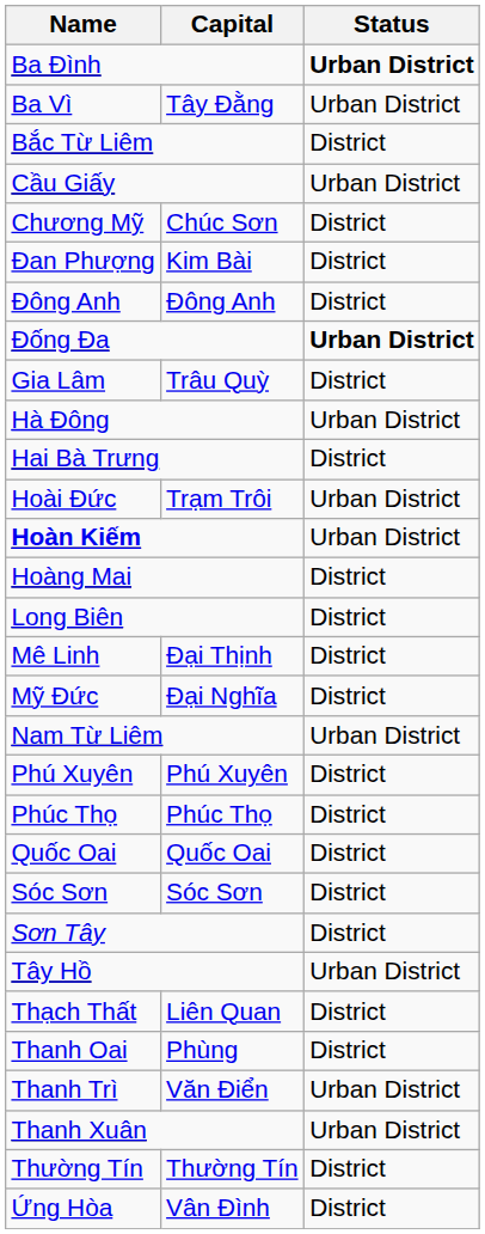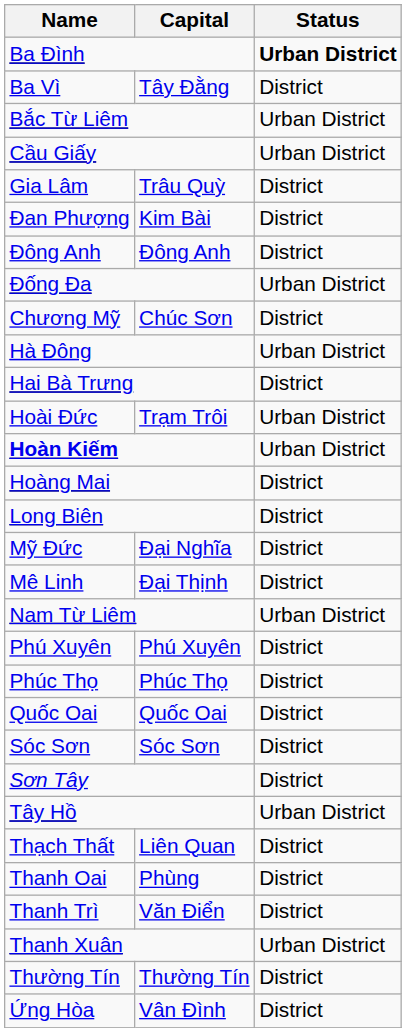 <table class="wikitable sortable">
 <tr>
 <th>Name</th>
 <th>Capital</th>
 <th>Status</th>
 </tr>
 <tr>
 <td colspan="2"><u><a href='#'>Ba Đình</a></u></td>
 <td><strong>Urban District</strong></td>
 </tr>
 <tr>
 <td><a href='#'>Ba Vì</a></td>
 <td><a href='#'>Tây Đằng</a></td>
-<td>Urban District</td>
+<td>District</td>
 </tr>
 <tr>
 <td colspan="2"><u><a href='#'>Bắc Từ Liêm</a></u></td>
-<td>District</td>
+<td>Urban District</td>
 </tr>
 <tr>
 <td colspan="2"><u><a href='#'>Cầu Giấy</a></u></td>
 <td>Urban District</td>
 </tr>
 <tr>
-<td><a href='#'>Chương Mỹ</a></td>
-<td><a href='#'>Chúc Sơn</a></td>
+<td><a href='#'>Gia Lâm</a></td>
+<td><a href='#'>Trâu Quỳ</a></td>
 <td>District</td>
 </tr>
 <tr>
 <td><a href='#'>Đan Phượng</a></td>
 <td><a href='#'>Kim Bài</a></td>
 <td>District</td>
 </tr>
 <tr>
 <td><a href='#'>Đông Anh</a></td>
 <td><a href='#'>Đông Anh</a></td>
 <td>District</td>
 </tr>
 <tr>
 <td colspan="2"><u><a href='#'>Đống Đa</a></u></td>
-<td><strong>Urban District</strong></td>
+<td>Urban District</td>
 </tr>
 <tr>
-<td><a href='#'>Gia Lâm</a></td>
-<td><a href='#'>Trâu Quỳ</a></td>
+<td><a href='#'>Chương Mỹ</a></td>
+<td><a href='#'>Chúc Sơn</a></td>
 <td>District</td>
 </tr>
 <tr>
 <td colspan="2"><a href='#'><u>Hà Đông</u></a></td>
 <td>Urban District</td>
 </tr>
 <tr>
 <td colspan="2"><u><a href='#'>Hai Bà Trưng</a></u></td>
 <td>District</td>
 </tr>
 <tr>
 <td><a href='#'>Hoài Đức</a></td>
 <td><a href='#'>Trạm Trôi</a></td>
 <td>Urban District</td>
 </tr>
 <tr>
 <td colspan="2"><u><a href='#'><strong>Hoàn Kiếm</strong></a></u></td>
 <td>Urban District</td>
 </tr>
 <tr>
 <td colspan="2"><u><a href='#'>Hoàng Mai</a></u></td>
 <td>District</td>
 </tr>
 <tr>
 <td colspan="2"><u><a href='#'>Long Biên</a></u></td>
 <td>District</td>
 </tr>
 <tr>
-<td><a href='#'>Mê Linh</a></td>
-<td><a href='#'>Đại Thịnh</a></td>
+<td><a href='#'>Mỹ Đức</a></td>
+<td><a href='#'>Đại Nghĩa</a></td>
 <td>District</td>
 </tr>
 <tr>
-<td><a href='#'>Mỹ Đức</a></td>
-<td><a href='#'>Đại Nghĩa</a></td>
+<td><a href='#'>Mê Linh</a></td>
+<td><a href='#'>Đại Thịnh</a></td>
 <td>District</td>
 </tr>
 <tr>
 <td colspan="2"><u><a href='#'>Nam Từ Liêm</a></u></td>
 <td>Urban District</td>
 </tr>
 <tr>
 <td><a href='#'>Phú Xuyên</a></td>
 <td><a href='#'>Phú Xuyên</a></td>
 <td>District</td>
 </tr>
 <tr>
 <td><a href='#'>Phúc Thọ</a></td>
 <td><a href='#'>Phúc Thọ</a></td>
 <td>District</td>
 </tr>
 <tr>
 <td><a href='#'>Quốc Oai</a></td>
 <td><a href='#'>Quốc Oai</a></td>
 <td>District</td>
 </tr>
 <tr>
 <td><a href='#'>Sóc Sơn</a></td>
 <td><a href='#'>Sóc Sơn</a></td>
 <td>District</td>
 </tr>
 <tr>
 <td colspan="2"><em><a href='#'>Sơn Tây</a></em></td>
 <td>District</td>
 </tr>
 <tr>
 <td colspan="2"><u><a href='#'>Tây Hồ</a></u></td>
 <td>Urban District</td>
 </tr>
 <tr>
 <td><a href='#'>Thạch Thất</a></td>
 <td><a href='#'>Liên Quan</a></td>
 <td>District</td>
 </tr>
 <tr>
 <td><a href='#'>Thanh Oai</a></td>
 <td><a href='#'>Phùng</a></td>
 <td>District</td>
 </tr>
 <tr>
 <td><a href='#'>Thanh Trì</a></td>
 <td><a href='#'>Văn Điển</a></td>
-<td>Urban District</td>
+<td>District</td>
 </tr>
 <tr>
 <td colspan="2"><u><a href='#'>Thanh Xuân</a></u></td>
 <td>Urban District</td>
 </tr>
 <tr>
 <td><a href='#'>Thường Tín</a></td>
 <td><a href='#'>Thường Tín</a></td>
 <td>District</td>
 </tr>
 <tr>
 <td><a href='#'>Ứng Hòa</a></td>
 <td><a href='#'>Vân Đình</a></td>
 <td>District</td>
 </tr>
 </table>
